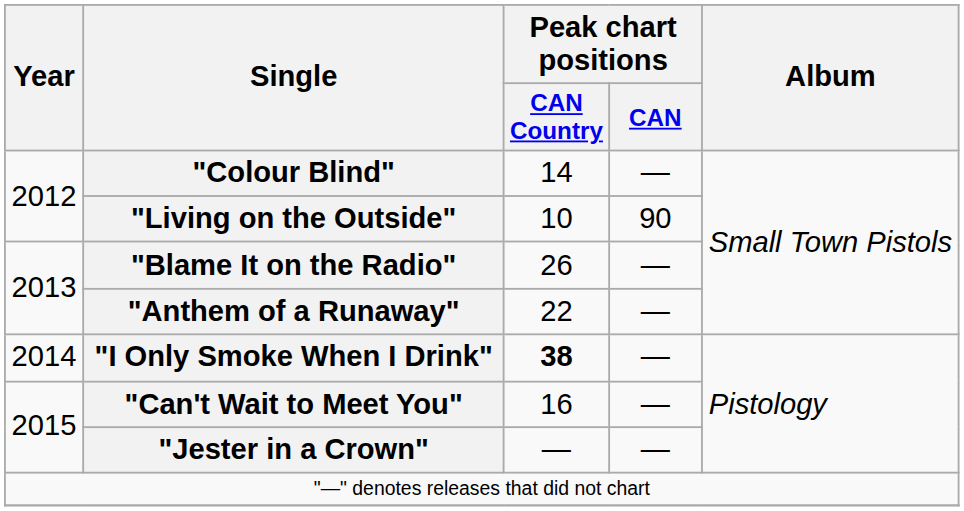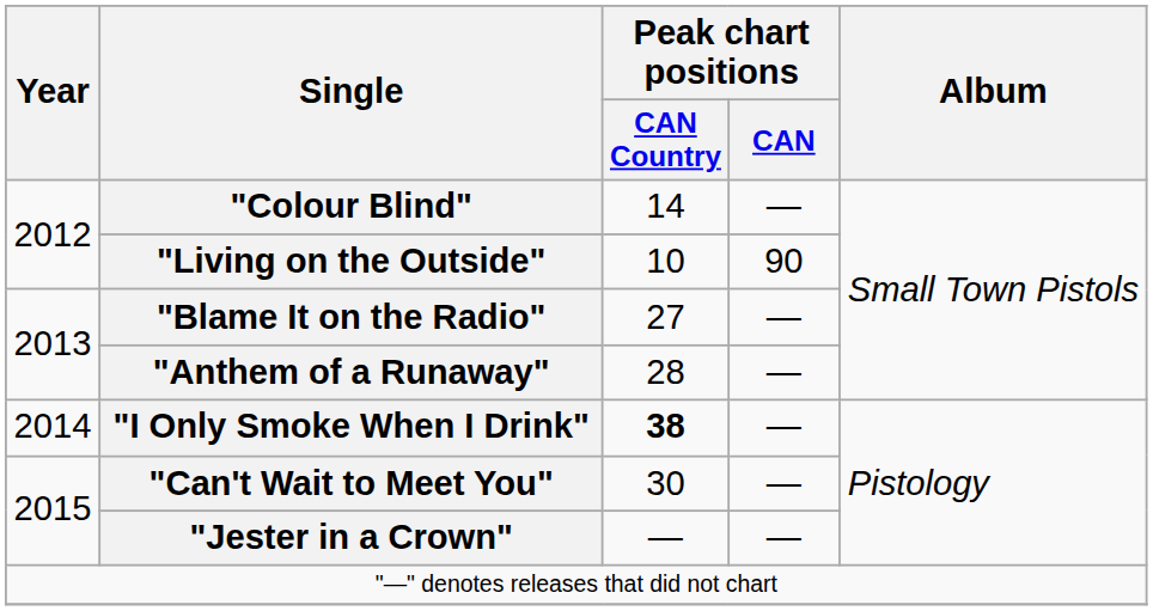 <table class="wikitable plainrowheaders" style="text-align:center;">
 <tr>
 <th rowspan="2">Year</th>
 <th rowspan="2" style="width:14em;">Single</th>
 <th colspan="2">Peak chart<br>positions</th>
 <th rowspan="2">Album</th>
 </tr>
 <tr style="font-size:smaller;">
 <th width="45"><a href='#'>CAN Country</a><br></th>
 <th width="45"><a href='#'>CAN</a><br></th>
 </tr>
 <tr>
 <td rowspan="2">2012</td>
 <th scope="row">"Colour Blind"</th>
 <td>14</td>
 <td>—</td>
 <td align="left" rowspan="4"><em>Small Town Pistols</em></td>
 </tr>
 <tr>
 <th scope="row">"Living on the Outside"</th>
 <td>10</td>
 <td>90</td>
 </tr>
 <tr>
 <td rowspan="2">2013</td>
 <th scope="row">"Blame It on the Radio"</th>
-<td>26</td>
+<td>27</td>
 <td>—</td>
 </tr>
 <tr>
 <th scope="row">"Anthem of a Runaway"</th>
-<td>22</td>
+<td>28</td>
 <td>—</td>
 </tr>
 <tr>
 <td>2014</td>
 <th scope="row">"I Only Smoke When I Drink"</th>
 <td><strong>38</strong></td>
 <td>—</td>
 <td align="left" rowspan="3"><em>Pistology</em></td>
 </tr>
 <tr>
 <td rowspan="2">2015</td>
 <th scope="row">"Can't Wait to Meet You"</th>
-<td>16</td>
+<td>30</td>
 <td>—</td>
 </tr>
 <tr>
 <th scope="row">"Jester in a Crown"</th>
 <td>—</td>
 <td>—</td>
 </tr>
 <tr>
 <td colspan="5" style="font-size:8pt">"—" denotes releases that did not chart</td>
 </tr>
 <tr>
 </tr>
 </table>
